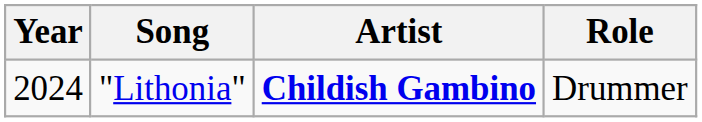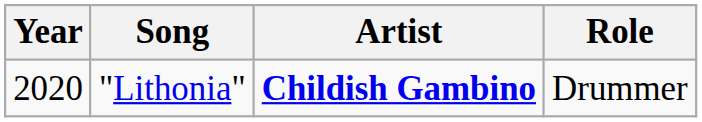 <table class="wikitable">
 <tr>
 <th>Year</th>
 <th>Song</th>
 <th>Artist</th>
 <th>Role</th>
 </tr>
 <tr>
-<td>2024</td>
+<td>2020</td>
 <td>"<a href='#'>Lithonia</a>"</td>
 <td><strong><a href='#'>Childish Gambino</a></strong></td>
 <td>Drummer</td>
 </tr>
 </table>
